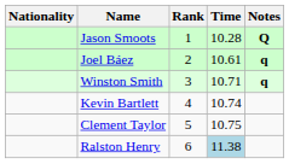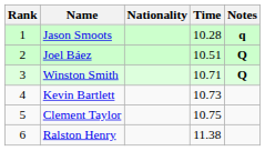 <table class="wikitable sortable" style="text-align:center">
 <tr>
+<th>Rank</th>
+<th>Name</th>
 <th>Nationality</th>
-<th>Name</th>
-<th>Rank</th>
 <th>Time</th>
 <th>Notes</th>
 </tr>
 <tr bgcolor=ccffcc>
+<td align=center>1</td>
+<td align=left><a href='#'>Jason Smoots</a></td>
 <td align=left></td>
-<td align=left><a href='#'>Jason Smoots</a></td>
-<td align=center>1</td>
 <td>10.28</td>
+<td><strong>q</strong></td>
+</tr>
+<tr bgcolor=ccffcc>
+<td align=center>2</td>
+<td align=left><a href='#'>Joel Báez</a></td>
+<td align=left></td>
+<td>10.51</td>
 <td><strong>Q</strong></td>
 </tr>
-<tr bgcolor=ccffcc>
+<tr bgcolor=ddffdd>
+<td align=center>3</td>
+<td align=left><a href='#'>Winston Smith</a></td>
 <td align=left></td>
-<td align=left><a href='#'>Joel Báez</a></td>
-<td align=center>2</td>
-<td>10.61</td>
-<td><strong>q</strong></td>
-</tr>
-<tr bgcolor=ddffdd>
-<td align=left></td>
-<td align=left><a href='#'>Winston Smith</a></td>
-<td align=center>3</td>
 <td>10.71</td>
-<td><strong>q</strong></td>
+<td><strong>Q</strong></td>
 </tr>
 <tr>
+<td align=center>4</td>
+<td align=left><a href='#'>Kevin Bartlett</a></td>
 <td align=left></td>
-<td align=left><a href='#'>Kevin Bartlett</a></td>
-<td align=center>4</td>
-<td>10.74</td>
+<td>10.73</td>
 <td></td>
 </tr>
 <tr>
+<td align=center>5</td>
+<td align=left><a href='#'>Clement Taylor</a></td>
 <td align=left></td>
-<td align=left><a href='#'>Clement Taylor</a></td>
-<td align=center>5</td>
 <td>10.75</td>
 <td></td>
 </tr>
 <tr>
+<td align=center>6</td>
+<td align=left><a href='#'>Ralston Henry</a></td>
 <td align=left></td>
-<td align=left><a href='#'>Ralston Henry</a></td>
-<td align=center>6</td>
-<td style="background: lightblue;">11.38</td>
+<td>11.38</td>
 <td></td>
 </tr>
 </table>
